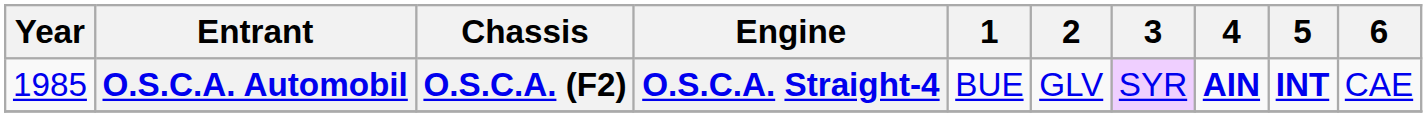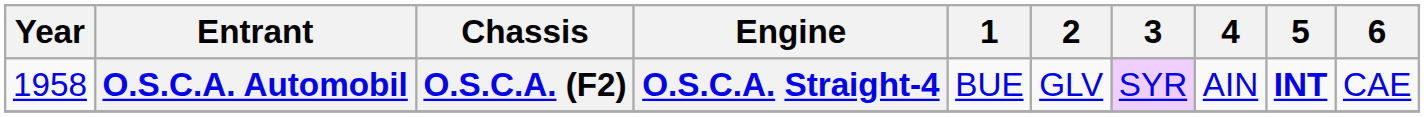 <table class="wikitable" style="text-align:center; font-size:90%">
 <tr>
 <th>Year</th>
 <th>Entrant</th>
 <th>Chassis</th>
 <th>Engine</th>
 <th>1</th>
 <th>2</th>
 <th>3</th>
 <th>4</th>
 <th>5</th>
 <th>6</th>
 </tr>
 <tr>
-<td><a href='#'>1985</a></td>
+<td><a href='#'>1958</a></td>
 <th><a href='#'>O.S.C.A. Automobil</a></th>
 <th><a href='#'>O.S.C.A.</a> (F2)</th>
 <th><a href='#'>O.S.C.A.</a> <a href='#'>Straight-4</a></th>
 <td><a href='#'>BUE</a></td>
 <td><a href='#'>GLV</a></td>
 <td style="background:#EFCFFF;"><a href='#'>SYR</a><br></td>
-<td><strong><a href='#'>AIN</a></strong></td>
+<td><a href='#'>AIN</a></td>
 <td><strong><a href='#'>INT</a></strong></td>
 <td><a href='#'>CAE</a></td>
 </tr>
 <tr>
 </tr>
 </table>
